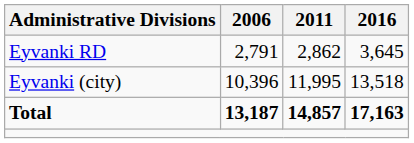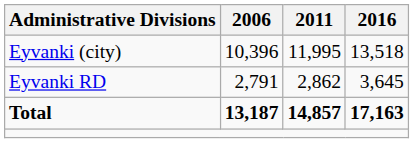 <table class="wikitable">
 <tr>
 <th>Administrative Divisions</th>
 <th>2006</th>
 <th>2011</th>
 <th>2016</th>
 </tr>
 <tr>
+<td><a href='#'>Eyvanki</a> (city)</td>
+<td style="text-align: right;">10,396</td>
+<td style="text-align: right;">11,995</td>
+<td style="text-align: right;">13,518</td>
+</tr>
+<tr>
 <td><a href='#'>Eyvanki RD</a></td>
 <td style="text-align: right;">2,791</td>
 <td style="text-align: right;">2,862</td>
 <td style="text-align: right;">3,645</td>
-</tr>
-<tr>
-<td><a href='#'>Eyvanki</a> (city)</td>
-<td style="text-align: right;">10,396</td>
-<td style="text-align: right;">11,995</td>
-<td style="text-align: right;">13,518</td>
 </tr>
 <tr>
 <td><strong>Total</strong></td>
 <td style="text-align: right;"><strong>13,187</strong></td>
 <td style="text-align: right;"><strong>14,857</strong></td>
 <td style="text-align: right;"><strong>17,163</strong></td>
 </tr>
 <tr>
 <td colspan=4></td>
 </tr>
 </table>
